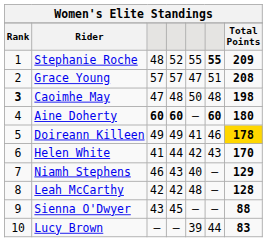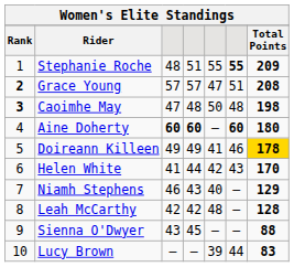 <table class="wikitable sortable">
 <tr>
 <th colspan=27 align="center">Women's Elite Standings</th>
 </tr>
 <tr>
 </tr>
 <tr style="font-size:8pt;font-weight:bold">
 <th align="center">Rank</th>
 <th align="center">Rider</th>
 <th class=unsortable style="background:#E5E4E2;"><small></small></th>
 <th class=unsortable style="background:#E5E4E2;"><small></small></th>
 <th class=unsortable style="background:#E5E4E2;"><small></small></th>
 <th class=unsortable style="background:#E5E4E2;"><small></small></th>
 <th align="center">Total<br>Points</th>
 </tr>
 <tr>
 <td align=center>1</td>
 <td> <a href='#'>Stephanie Roche</a></td>
 <td align=center>48</td>
-<td align=center>52</td>
+<td align=center>51</td>
 <td align=center>55</td>
 <td align=center><strong>55</strong></td>
 <td align=center><strong>209</strong></td>
 </tr>
 <tr>
-<td align=center>2</td>
+<td align=center><strong>2</strong></td>
 <td> <a href='#'>Grace Young</a></td>
 <td align=center>57</td>
 <td align=center>57</td>
 <td align=center>47</td>
 <td align=center>51</td>
 <td align=center><strong>208</strong></td>
 </tr>
 <tr>
 <td align=center><strong>3</strong></td>
 <td> <a href='#'>Caoimhe May</a></td>
 <td align=center>47</td>
 <td align=center>48</td>
 <td align=center>50</td>
 <td align=center>48</td>
 <td align=center><strong>198</strong></td>
 </tr>
 <tr>
 <td align=center>4</td>
 <td> <a href='#'>Aine Doherty</a></td>
 <td align=center><strong>60</strong></td>
 <td align=center><strong>60</strong></td>
 <td align=center>–</td>
 <td align=center><strong>60</strong></td>
 <td align=center><strong>180</strong></td>
 </tr>
 <tr>
 <td align=center>5</td>
 <td> <a href='#'>Doireann Killeen</a></td>
 <td align=center>49</td>
 <td align=center>49</td>
 <td align=center>41</td>
 <td align=center>46</td>
 <td align=center style="background: gold;"><strong>178</strong></td>
 </tr>
 <tr>
 <td align=center>6</td>
 <td> <a href='#'>Helen White</a></td>
 <td align=center>41</td>
 <td align=center>44</td>
 <td align=center>42</td>
 <td align=center>43</td>
 <td align=center><strong>170</strong></td>
 </tr>
 <tr>
 <td align=center>7</td>
 <td> <a href='#'>Niamh Stephens</a></td>
 <td align=center>46</td>
 <td align=center>43</td>
 <td align=center>40</td>
 <td align=center>–</td>
 <td align=center><strong>129</strong></td>
 </tr>
 <tr>
 <td align=center>8</td>
 <td> <a href='#'>Leah McCarthy</a></td>
 <td align=center>42</td>
 <td align=center>42</td>
 <td align=center>48</td>
 <td align=center>–</td>
 <td align=center><strong>128</strong></td>
 </tr>
 <tr>
 <td align=center>9</td>
 <td> <a href='#'>Sienna O'Dwyer</a></td>
 <td align=center>43</td>
 <td align=center>45</td>
 <td align=center>–</td>
 <td align=center>–</td>
 <td align=center><strong>88</strong></td>
 </tr>
 <tr>
 <td align=center>10</td>
 <td> <a href='#'>Lucy Brown</a></td>
 <td align=center>–</td>
 <td align=center>–</td>
 <td align=center>39</td>
 <td align=center>44</td>
 <td align=center><strong>83</strong></td>
 </tr>
 </table>
